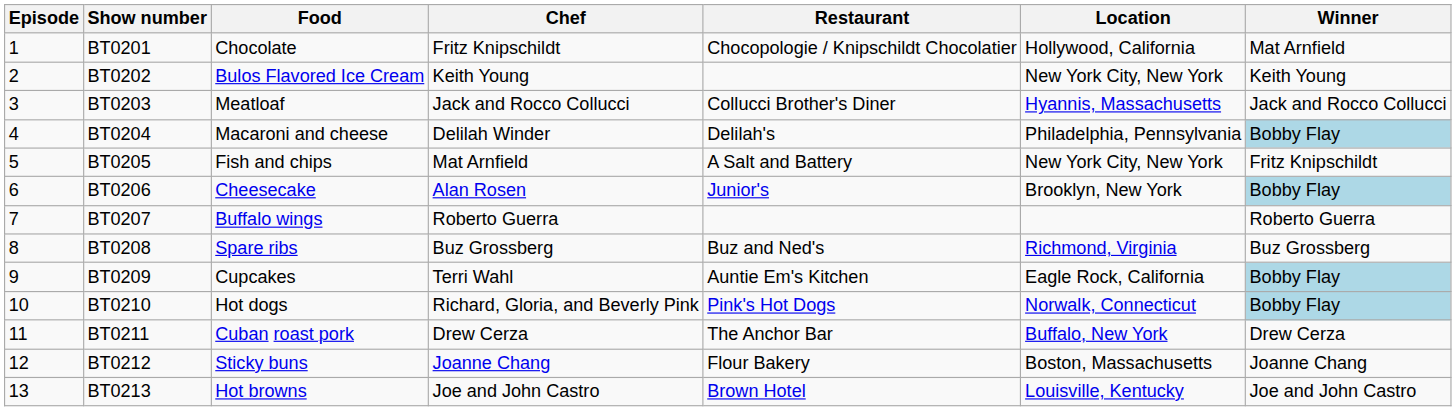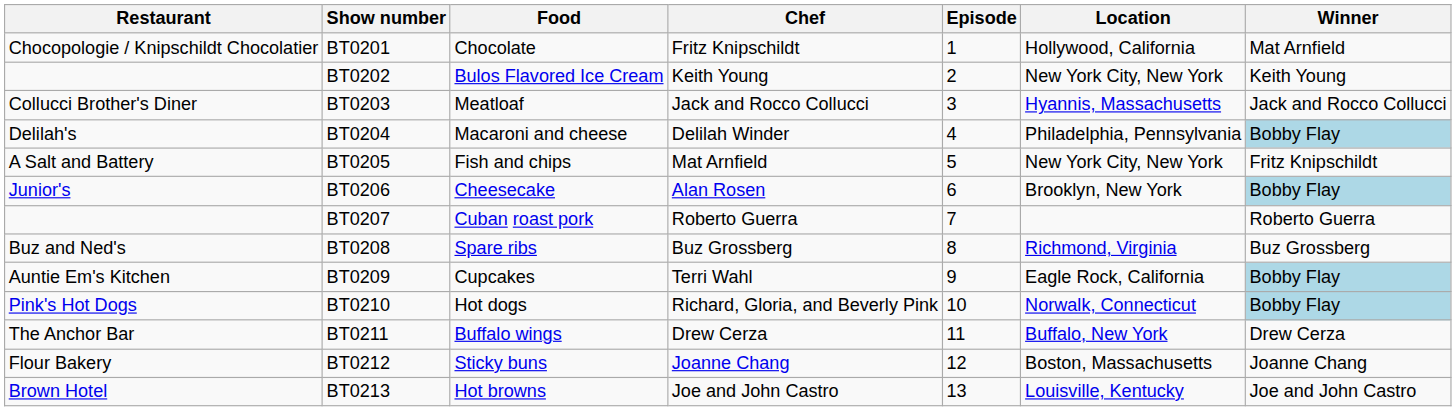 <table class="wikitable">
 <tr>
-<th>Episode</th>
+<th>Restaurant</th>
 <th>Show number</th>
 <th>Food</th>
 <th>Chef</th>
-<th>Restaurant</th>
+<th>Episode</th>
 <th>Location</th>
 <th>Winner</th>
 </tr>
 <tr>
-<td>1</td>
+<td>Chocopologie / Knipschildt Chocolatier</td>
 <td>BT0201</td>
 <td>Chocolate</td>
 <td>Fritz Knipschildt</td>
-<td>Chocopologie / Knipschildt Chocolatier</td>
+<td>1</td>
 <td>Hollywood, California</td>
 <td>Mat Arnfield</td>
 </tr>
 <tr>
-<td>2</td>
+<td></td>
 <td>BT0202</td>
 <td><a href='#'>Bulos Flavored Ice Cream</a></td>
 <td>Keith Young</td>
-<td></td>
+<td>2</td>
 <td>New York City, New York</td>
 <td>Keith Young</td>
 </tr>
 <tr>
-<td>3</td>
+<td>Collucci Brother's Diner</td>
 <td>BT0203</td>
 <td>Meatloaf</td>
 <td>Jack and Rocco Collucci</td>
-<td>Collucci Brother's Diner</td>
+<td>3</td>
 <td><a href='#'>Hyannis, Massachusetts</a></td>
 <td>Jack and Rocco Collucci</td>
 </tr>
 <tr>
-<td>4</td>
+<td>Delilah's</td>
 <td>BT0204</td>
 <td>Macaroni and cheese</td>
 <td>Delilah Winder</td>
-<td>Delilah's</td>
+<td>4</td>
 <td>Philadelphia, Pennsylvania</td>
 <td style="background:lightblue;">Bobby Flay</td>
 </tr>
 <tr>
-<td>5</td>
+<td>A Salt and Battery</td>
 <td>BT0205</td>
 <td>Fish and chips</td>
 <td>Mat Arnfield</td>
-<td>A Salt and Battery</td>
+<td>5</td>
 <td>New York City, New York</td>
 <td>Fritz Knipschildt</td>
 </tr>
 <tr>
-<td>6</td>
+<td><a href='#'>Junior's</a></td>
 <td>BT0206</td>
 <td><a href='#'>Cheesecake</a></td>
 <td><a href='#'>Alan Rosen</a></td>
-<td><a href='#'>Junior's</a></td>
+<td>6</td>
 <td>Brooklyn, New York</td>
 <td style="background:lightblue;">Bobby Flay</td>
 </tr>
 <tr>
+<td></td>
+<td>BT0207</td>
+<td><a href='#'>Cuban</a> <a href='#'>roast pork</a></td>
+<td>Roberto Guerra</td>
 <td>7</td>
-<td>BT0207</td>
-<td><a href='#'>Buffalo wings</a></td>
-<td>Roberto Guerra</td>
-<td></td>
 <td></td>
 <td>Roberto Guerra</td>
 </tr>
 <tr>
-<td>8</td>
+<td>Buz and Ned's</td>
 <td>BT0208</td>
 <td><a href='#'>Spare ribs</a></td>
 <td>Buz Grossberg</td>
-<td>Buz and Ned's</td>
+<td>8</td>
 <td><a href='#'>Richmond, Virginia</a></td>
 <td>Buz Grossberg</td>
 </tr>
 <tr>
-<td>9</td>
+<td>Auntie Em's Kitchen</td>
 <td>BT0209</td>
 <td>Cupcakes</td>
 <td>Terri Wahl</td>
-<td>Auntie Em's Kitchen</td>
+<td>9</td>
 <td>Eagle Rock, California</td>
 <td style="background:lightblue;">Bobby Flay</td>
 </tr>
 <tr>
-<td>10</td>
+<td><a href='#'>Pink's Hot Dogs</a></td>
 <td>BT0210</td>
 <td>Hot dogs</td>
 <td>Richard, Gloria, and Beverly Pink</td>
-<td><a href='#'>Pink's Hot Dogs</a></td>
+<td>10</td>
 <td><a href='#'>Norwalk, Connecticut</a></td>
 <td style="background:lightblue;">Bobby Flay</td>
 </tr>
 <tr>
+<td>The Anchor Bar</td>
+<td>BT0211</td>
+<td><a href='#'>Buffalo wings</a></td>
+<td>Drew Cerza</td>
 <td>11</td>
-<td>BT0211</td>
-<td><a href='#'>Cuban</a> <a href='#'>roast pork</a></td>
-<td>Drew Cerza</td>
-<td>The Anchor Bar</td>
 <td><a href='#'>Buffalo, New York</a></td>
 <td>Drew Cerza</td>
 </tr>
 <tr>
-<td>12</td>
+<td>Flour Bakery</td>
 <td>BT0212</td>
 <td><a href='#'>Sticky buns</a></td>
 <td><a href='#'>Joanne Chang</a></td>
-<td>Flour Bakery</td>
+<td>12</td>
 <td>Boston, Massachusetts</td>
 <td>Joanne Chang</td>
 </tr>
 <tr>
-<td>13</td>
+<td><a href='#'>Brown Hotel</a></td>
 <td>BT0213</td>
 <td><a href='#'>Hot browns</a></td>
 <td>Joe and John Castro</td>
-<td><a href='#'>Brown Hotel</a></td>
+<td>13</td>
 <td><a href='#'>Louisville, Kentucky</a></td>
 <td>Joe and John Castro</td>
 </tr>
 </table>
